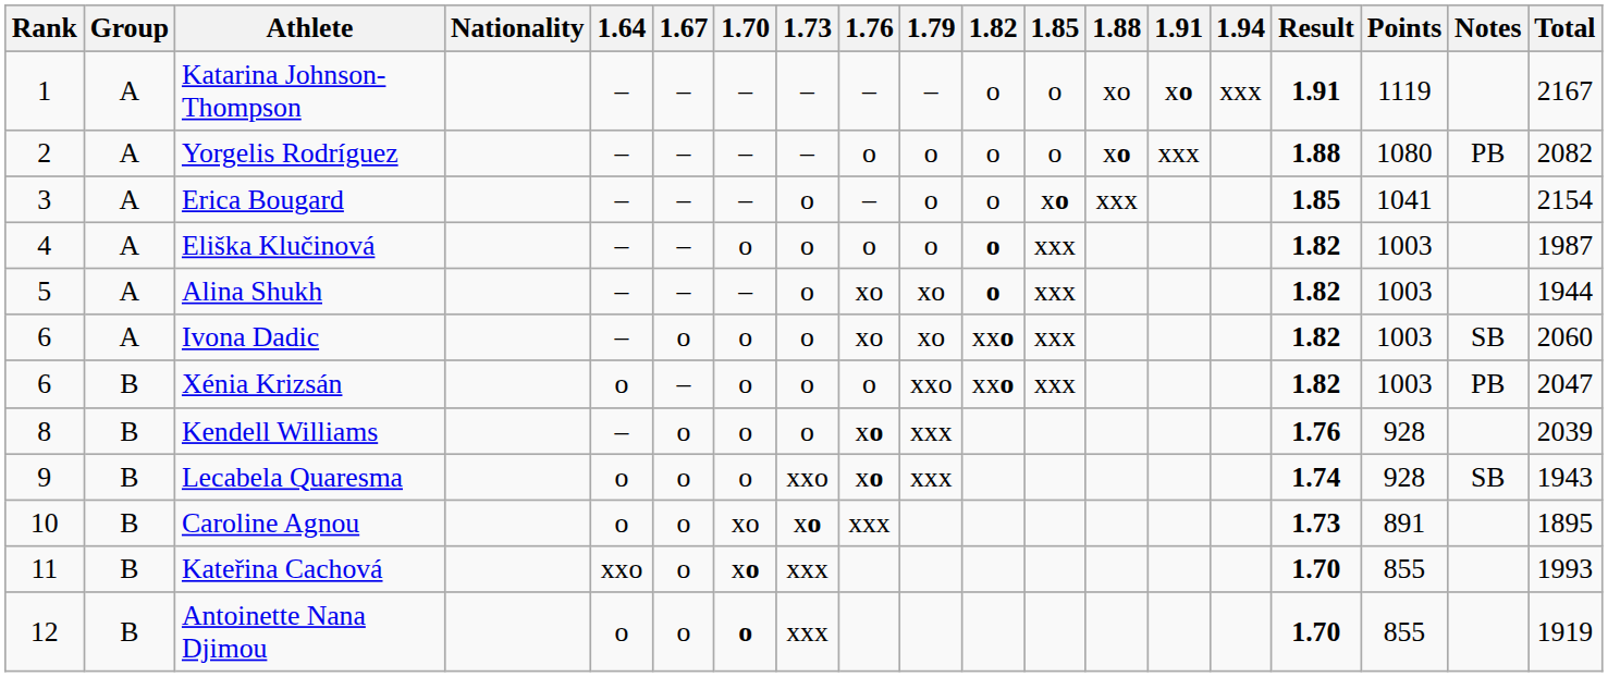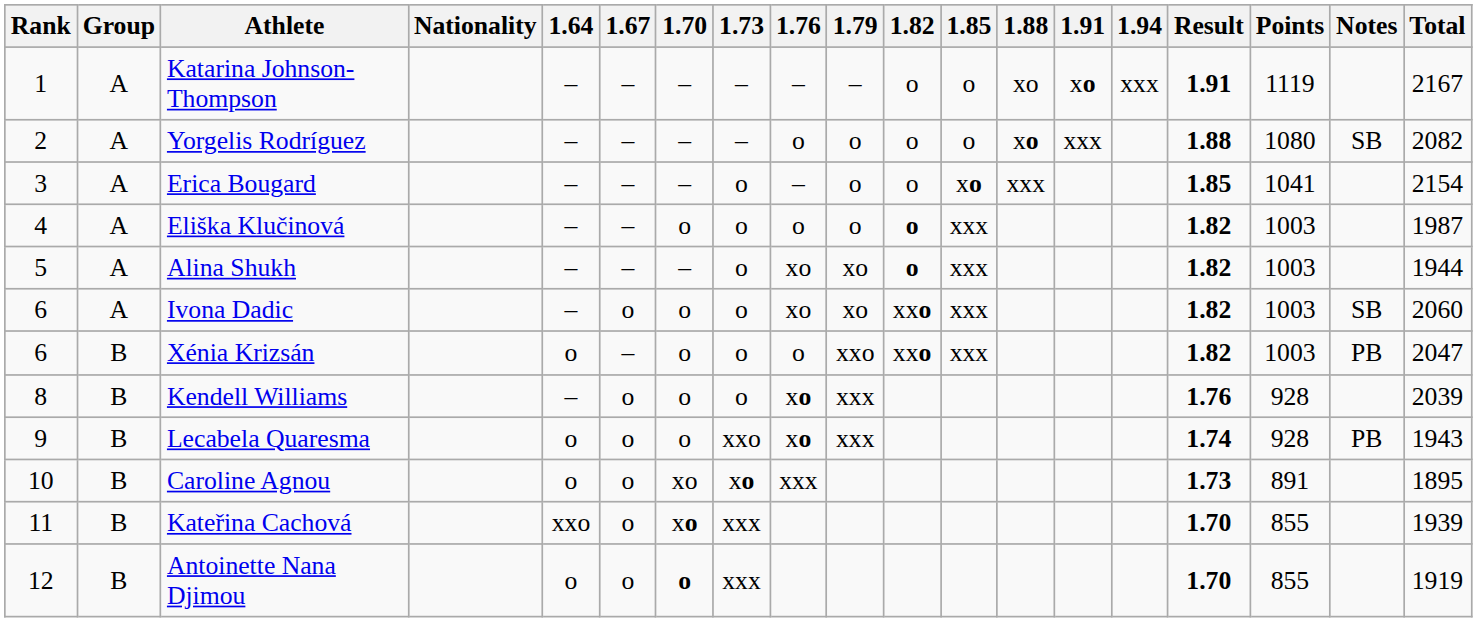 <table class="wikitable sortable" style="text-align:center; font-size:95%">
 <tr>
 <th>Rank</th>
 <th>Group</th>
 <th>Athlete</th>
 <th>Nationality</th>
 <th>1.64</th>
 <th>1.67</th>
 <th>1.70</th>
 <th>1.73</th>
 <th>1.76</th>
 <th>1.79</th>
 <th>1.82</th>
 <th>1.85</th>
 <th>1.88</th>
 <th>1.91</th>
 <th>1.94</th>
 <th>Result</th>
 <th>Points</th>
 <th>Notes</th>
 <th>Total</th>
 </tr>
 <tr>
 <td>1</td>
 <td>A</td>
 <td align="left"><a href='#'>Katarina Johnson-Thompson</a></td>
 <td align=left></td>
 <td>–</td>
 <td>–</td>
 <td>–</td>
 <td>–</td>
 <td>–</td>
 <td>–</td>
 <td>o</td>
 <td>o</td>
 <td>xo</td>
 <td>x<strong>o</strong></td>
 <td>xxx</td>
 <td><strong>1.91</strong></td>
 <td>1119</td>
 <td></td>
 <td>2167</td>
 </tr>
 <tr>
 <td>2</td>
 <td>A</td>
 <td align="left"><a href='#'>Yorgelis Rodríguez</a></td>
 <td align=left></td>
 <td>–</td>
 <td>–</td>
 <td>–</td>
 <td>–</td>
 <td>o</td>
 <td>o</td>
 <td>o</td>
 <td>o</td>
 <td>x<strong>o</strong></td>
 <td>xxx</td>
 <td></td>
 <td><strong>1.88</strong></td>
 <td>1080</td>
-<td>PB</td>
+<td>SB</td>
 <td>2082</td>
 </tr>
 <tr>
 <td>3</td>
 <td>A</td>
 <td align="left"><a href='#'>Erica Bougard</a></td>
 <td align=left></td>
 <td>–</td>
 <td>–</td>
 <td>–</td>
 <td>o</td>
 <td>–</td>
 <td>o</td>
 <td>o</td>
 <td>x<strong>o</strong></td>
 <td>xxx</td>
 <td></td>
 <td></td>
 <td><strong>1.85</strong></td>
 <td>1041</td>
 <td></td>
 <td>2154</td>
 </tr>
 <tr>
 <td>4</td>
 <td>A</td>
 <td align="left"><a href='#'>Eliška Klučinová</a></td>
 <td align=left></td>
 <td>–</td>
 <td>–</td>
 <td>o</td>
 <td>o</td>
 <td>o</td>
 <td>o</td>
 <td><strong>o</strong></td>
 <td>xxx</td>
 <td></td>
 <td></td>
 <td></td>
 <td><strong>1.82</strong></td>
 <td>1003</td>
 <td></td>
 <td>1987</td>
 </tr>
 <tr>
 <td>5</td>
 <td>A</td>
 <td align="left"><a href='#'>Alina Shukh</a></td>
 <td align=left></td>
 <td>–</td>
 <td>–</td>
 <td>–</td>
 <td>o</td>
 <td>xo</td>
 <td>xo</td>
 <td><strong>o</strong></td>
 <td>xxx</td>
 <td></td>
 <td></td>
 <td></td>
 <td><strong>1.82</strong></td>
 <td>1003</td>
 <td></td>
 <td>1944</td>
 </tr>
 <tr>
 <td>6</td>
 <td>A</td>
 <td align="left"><a href='#'>Ivona Dadic</a></td>
 <td align=left></td>
 <td>–</td>
 <td>o</td>
 <td>o</td>
 <td>o</td>
 <td>xo</td>
 <td>xo</td>
 <td>xx<strong>o</strong></td>
 <td>xxx</td>
 <td></td>
 <td></td>
 <td></td>
 <td><strong>1.82</strong></td>
 <td>1003</td>
 <td>SB</td>
 <td>2060</td>
 </tr>
 <tr>
 <td>6</td>
 <td>B</td>
 <td align="left"><a href='#'>Xénia Krizsán</a></td>
 <td align=left></td>
 <td>o</td>
 <td>–</td>
 <td>o</td>
 <td>o</td>
 <td>o</td>
 <td>xxo</td>
 <td>xx<strong>o</strong></td>
 <td>xxx</td>
 <td></td>
 <td></td>
 <td></td>
 <td><strong>1.82</strong></td>
 <td>1003</td>
 <td>PB</td>
 <td>2047</td>
 </tr>
 <tr>
 <td>8</td>
 <td>B</td>
 <td align="left"><a href='#'>Kendell Williams</a></td>
 <td align=left></td>
 <td>–</td>
 <td>o</td>
 <td>o</td>
 <td>o</td>
 <td>x<strong>o</strong></td>
 <td>xxx</td>
 <td></td>
 <td></td>
 <td></td>
 <td></td>
 <td></td>
 <td><strong>1.76</strong></td>
 <td>928</td>
 <td></td>
 <td>2039</td>
 </tr>
 <tr>
 <td>9</td>
 <td>B</td>
 <td align="left"><a href='#'>Lecabela Quaresma</a></td>
 <td align=left></td>
 <td>o</td>
 <td>o</td>
 <td>o</td>
 <td>xxo</td>
 <td>x<strong>o</strong></td>
 <td>xxx</td>
 <td></td>
 <td></td>
 <td></td>
 <td></td>
 <td></td>
 <td><strong>1.74</strong></td>
 <td>928</td>
-<td>SB</td>
+<td>PB</td>
 <td>1943</td>
 </tr>
 <tr>
 <td>10</td>
 <td>B</td>
 <td align="left"><a href='#'>Caroline Agnou</a></td>
 <td align=left></td>
 <td>o</td>
 <td>o</td>
 <td>xo</td>
 <td>x<strong>o</strong></td>
 <td>xxx</td>
 <td></td>
 <td></td>
 <td></td>
 <td></td>
 <td></td>
 <td></td>
 <td><strong>1.73</strong></td>
 <td>891</td>
 <td></td>
 <td>1895</td>
 </tr>
 <tr>
 <td>11</td>
 <td>B</td>
 <td align="left"><a href='#'>Kateřina Cachová</a></td>
 <td align=left></td>
 <td>xxo</td>
 <td>o</td>
 <td>x<strong>o</strong></td>
 <td>xxx</td>
 <td></td>
 <td></td>
 <td></td>
 <td></td>
 <td></td>
 <td></td>
 <td></td>
 <td><strong>1.70</strong></td>
 <td>855</td>
 <td></td>
-<td>1993</td>
+<td>1939</td>
 </tr>
 <tr>
 <td>12</td>
 <td>B</td>
 <td align="left"><a href='#'>Antoinette Nana Djimou</a></td>
 <td align=left></td>
 <td>o</td>
 <td>o</td>
 <td><strong>o</strong></td>
 <td>xxx</td>
 <td></td>
 <td></td>
 <td></td>
 <td></td>
 <td></td>
 <td></td>
 <td></td>
 <td><strong>1.70</strong></td>
 <td>855</td>
 <td></td>
 <td>1919</td>
 </tr>
 </table>
